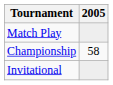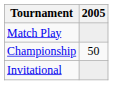 <table class="wikitable" style="text-align:center;">
 <tr>
 <th>Tournament</th>
 <th>2005</th>
 </tr>
 <tr>
 <td align="left"><a href='#'>Match Play</a></td>
 <td style="background:#eeeeee;"></td>
 </tr>
 <tr>
 <td align="left"><a href='#'>Championship</a></td>
-<td>58</td>
+<td>50</td>
 </tr>
 <tr>
 <td align="left"><a href='#'>Invitational</a></td>
 <td style="background:#eeeeee;"></td>
 </tr>
 </table>
